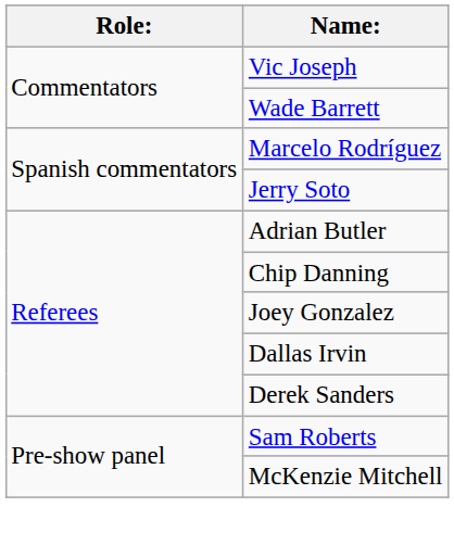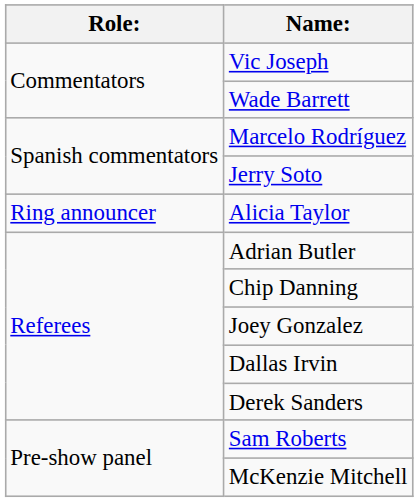 <table class=wikitable style="font-size:90%; margin: 0.5em 0 0.5em 1em; float: right; clear: right;">
 <tr>
 <th>Role:</th>
 <th>Name:</th>
 </tr>
 <tr>
 <td rowspan=2>Commentators</td>
 <td><a href='#'>Vic Joseph</a></td>
 </tr>
 <tr>
 <td><a href='#'>Wade Barrett</a></td>
 </tr>
 <tr>
 <td rowspan=2>Spanish commentators</td>
 <td><a href='#'>Marcelo Rodríguez</a></td>
 </tr>
 <tr>
 <td><a href='#'>Jerry Soto</a></td>
+</tr>
+<tr>
+<td rowspan=1><a href='#'>Ring announcer</a></td>
+<td><a href='#'>Alicia Taylor</a></td>
 </tr>
 <tr>
 <td rowspan=5><a href='#'>Referees</a></td>
 <td>Adrian Butler</td>
 </tr>
 <tr>
 <td>Chip Danning</td>
 </tr>
 <tr>
 <td>Joey Gonzalez</td>
 </tr>
 <tr>
 <td>Dallas Irvin</td>
 </tr>
 <tr>
 <td>Derek Sanders</td>
 </tr>
 <tr>
 <td rowspan=2>Pre-show panel</td>
 <td><a href='#'>Sam Roberts</a></td>
 </tr>
 <tr>
 <td>McKenzie Mitchell</td>
 </tr>
 </table>
